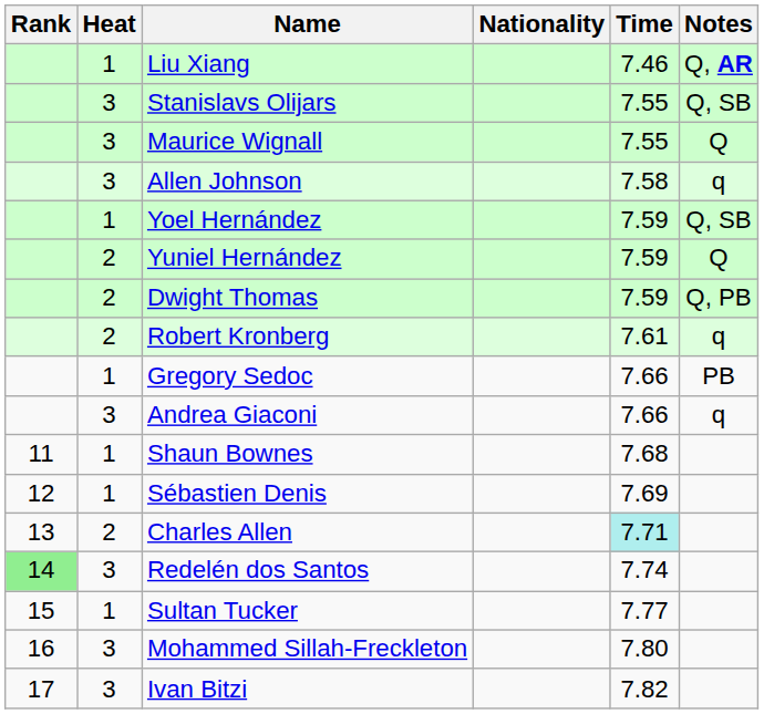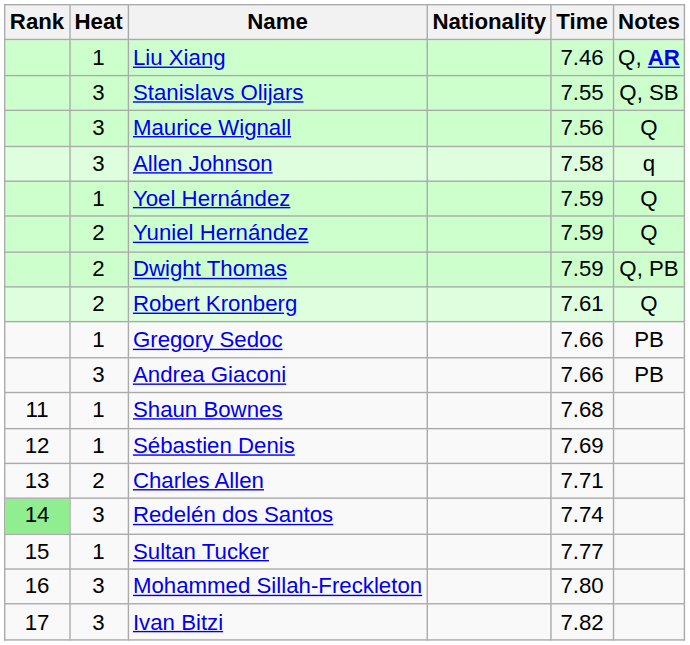 <table class="wikitable sortable" style="text-align:center">
 <tr>
 <th>Rank</th>
 <th>Heat</th>
 <th>Name</th>
 <th>Nationality</th>
 <th>Time</th>
 <th>Notes</th>
 </tr>
 <tr bgcolor=ccffcc>
 <td></td>
 <td>1</td>
 <td align="left"><a href='#'>Liu Xiang</a></td>
 <td align=left></td>
 <td>7.46</td>
 <td>Q, <strong><a href='#'>AR</a></strong></td>
 </tr>
 <tr bgcolor=ccffcc>
 <td></td>
 <td>3</td>
 <td align="left"><a href='#'>Stanislavs Olijars</a></td>
 <td align=left></td>
 <td>7.55</td>
 <td>Q, SB</td>
 </tr>
 <tr bgcolor=ccffcc>
 <td></td>
 <td>3</td>
 <td align="left"><a href='#'>Maurice Wignall</a></td>
 <td align=left></td>
-<td>7.55</td>
+<td>7.56</td>
 <td>Q</td>
 </tr>
 <tr bgcolor=ddffdd>
 <td></td>
 <td>3</td>
 <td align="left"><a href='#'>Allen Johnson</a></td>
 <td align=left></td>
 <td>7.58</td>
 <td>q</td>
 </tr>
 <tr bgcolor=ccffcc>
 <td></td>
 <td>1</td>
 <td align="left"><a href='#'>Yoel Hernández</a></td>
 <td align=left></td>
 <td>7.59</td>
-<td>Q, SB</td>
+<td>Q</td>
 </tr>
 <tr bgcolor=ccffcc>
 <td></td>
 <td>2</td>
 <td align="left"><a href='#'>Yuniel Hernández</a></td>
 <td align=left></td>
 <td>7.59</td>
 <td>Q</td>
 </tr>
 <tr bgcolor=ccffcc>
 <td></td>
 <td>2</td>
 <td align="left"><a href='#'>Dwight Thomas</a></td>
 <td align=left></td>
 <td>7.59</td>
 <td>Q, PB</td>
 </tr>
 <tr bgcolor=ddffdd>
 <td></td>
 <td>2</td>
 <td align="left"><a href='#'>Robert Kronberg</a></td>
 <td align=left></td>
 <td>7.61</td>
-<td>q</td>
+<td>Q</td>
 </tr>
 <tr>
 <td></td>
 <td>1</td>
 <td align="left"><a href='#'>Gregory Sedoc</a></td>
 <td align=left></td>
 <td>7.66</td>
 <td>PB</td>
 </tr>
 <tr>
 <td></td>
 <td>3</td>
 <td align="left"><a href='#'>Andrea Giaconi</a></td>
 <td align=left></td>
 <td>7.66</td>
-<td>q</td>
+<td>PB</td>
 </tr>
 <tr>
 <td>11</td>
 <td>1</td>
 <td align="left"><a href='#'>Shaun Bownes</a></td>
 <td align=left></td>
 <td>7.68</td>
 <td></td>
 </tr>
 <tr>
 <td>12</td>
 <td>1</td>
 <td align="left"><a href='#'>Sébastien Denis</a></td>
 <td align=left></td>
 <td>7.69</td>
 <td></td>
 </tr>
 <tr>
 <td>13</td>
 <td>2</td>
 <td align="left"><a href='#'>Charles Allen</a></td>
 <td align=left></td>
-<td style="background: paleturquoise;">7.71</td>
+<td>7.71</td>
 <td></td>
 </tr>
 <tr>
 <td style="background: lightgreen;">14</td>
 <td>3</td>
 <td align="left"><a href='#'>Redelén dos Santos</a></td>
 <td align=left></td>
 <td>7.74</td>
 <td></td>
 </tr>
 <tr>
 <td>15</td>
 <td>1</td>
 <td align="left"><a href='#'>Sultan Tucker</a></td>
 <td align=left></td>
 <td>7.77</td>
 <td></td>
 </tr>
 <tr>
 <td>16</td>
 <td>3</td>
 <td align="left"><a href='#'>Mohammed Sillah-Freckleton</a></td>
 <td align=left></td>
 <td>7.80</td>
 <td></td>
 </tr>
 <tr>
 <td>17</td>
 <td>3</td>
 <td align="left"><a href='#'>Ivan Bitzi</a></td>
 <td align=left></td>
 <td>7.82</td>
 <td></td>
 </tr>
 </table>
